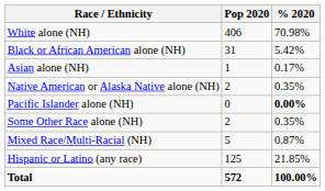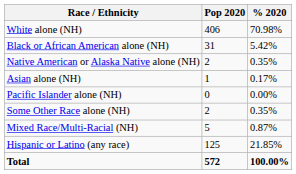 <table class="wikitable">
 <tr>
 <th>Race / Ethnicity</th>
 <th>Pop 2020</th>
 <th>% 2020</th>
 </tr>
 <tr>
 <td><a href='#'>White</a> alone (NH)</td>
 <td>406</td>
 <td>70.98%</td>
 </tr>
 <tr>
 <td><a href='#'>Black or African American</a> alone (NH)</td>
 <td>31</td>
 <td>5.42%</td>
 </tr>
 <tr>
+<td><a href='#'>Native American</a> or <a href='#'>Alaska Native</a> alone (NH)</td>
+<td>2</td>
+<td>0.35%</td>
+</tr>
+<tr>
 <td><a href='#'>Asian</a> alone (NH)</td>
 <td>1</td>
 <td>0.17%</td>
 </tr>
 <tr>
-<td><a href='#'>Native American</a> or <a href='#'>Alaska Native</a> alone (NH)</td>
-<td>2</td>
-<td>0.35%</td>
-</tr>
-<tr>
 <td><a href='#'>Pacific Islander</a> alone (NH)</td>
 <td>0</td>
-<td><strong>0.00%</strong></td>
+<td>0.00%</td>
 </tr>
 <tr>
 <td><a href='#'>Some Other Race</a> alone (NH)</td>
 <td>2</td>
 <td>0.35%</td>
 </tr>
 <tr>
 <td><a href='#'>Mixed Race/Multi-Racial</a> (NH)</td>
 <td>5</td>
 <td>0.87%</td>
 </tr>
 <tr>
 <td><a href='#'>Hispanic or Latino</a> (any race)</td>
 <td>125</td>
 <td>21.85%</td>
 </tr>
 <tr>
 <td><strong>Total</strong></td>
 <td><strong>572</strong></td>
 <td><strong>100.00%</strong></td>
 </tr>
 </table>
